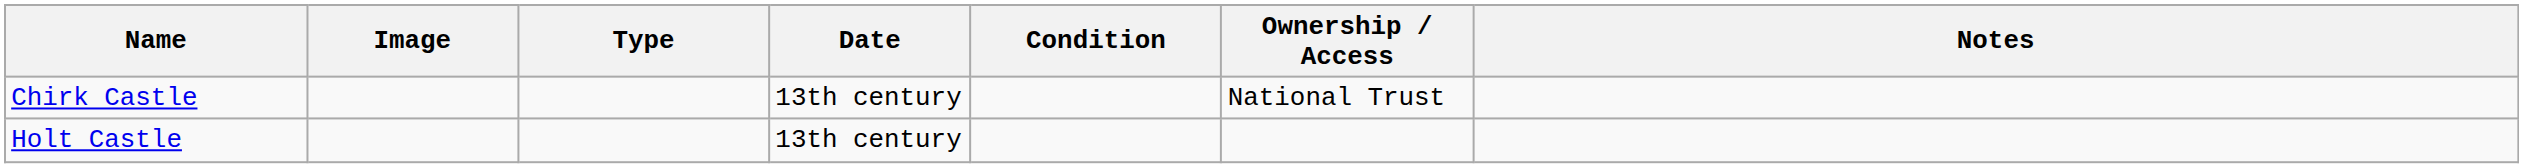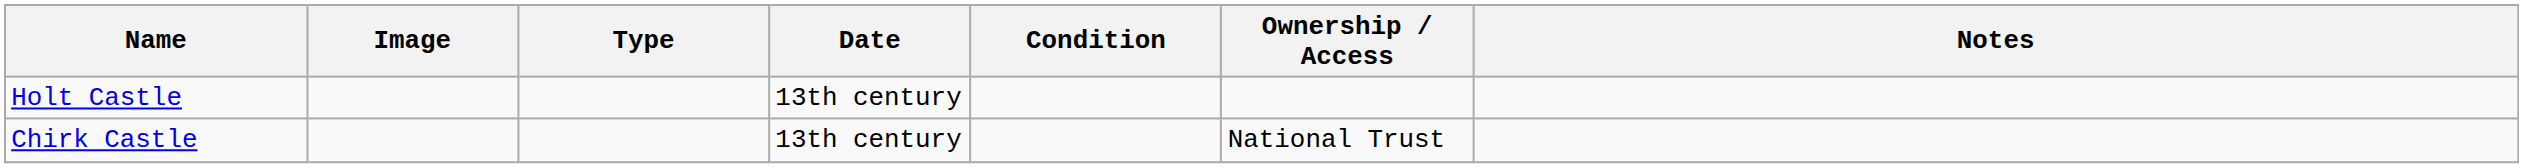 <table class="wikitable sortable" width="100%">
 <tr>
 <th width="12%">Name</th>
 <th class="unsortable" width="100">Image</th>
 <th width="10%">Type</th>
 <th width="8%">Date</th>
 <th width="10%">Condition</th>
 <th width="10%">Ownership / Access</th>
 <th class="unsortable">Notes</th>
 </tr>
 <tr>
+<td><a href='#'>Holt Castle</a></td>
+<td></td>
+<td></td>
+<td>13th century</td>
+<td></td>
+<td></td>
+<td></td>
+</tr>
+<tr>
 <td><a href='#'>Chirk Castle</a></td>
 <td></td>
 <td></td>
 <td>13th century</td>
 <td></td>
 <td>National Trust</td>
 <td></td>
 </tr>
-<tr>
-<td><a href='#'>Holt Castle</a></td>
-<td></td>
-<td></td>
-<td>13th century</td>
-<td></td>
-<td></td>
-<td></td>
-</tr>
 </table>
